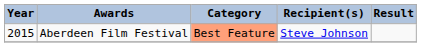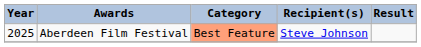 <table class="wikitable" style="font-size:90%">
 <tr style="text-align:center;">
 <th style="background:#B0C4DE;">Year</th>
 <th style="background:#B0C4DE;">Awards</th>
 <th style="background:#B0C4DE;">Category</th>
 <th style="background:#B0C4DE;">Recipient(s)</th>
 <th style="background:#B0C4DE;">Result</th>
 </tr>
 <tr>
-<td>2015</td>
+<td>2025</td>
 <td>Aberdeen Film Festival</td>
 <td style="background: lightsalmon;">Best Feature</td>
 <td><a href='#'>Steve Johnson</a></td>
 <td></td>
 </tr>
 <tr>
 </tr>
 </table>
